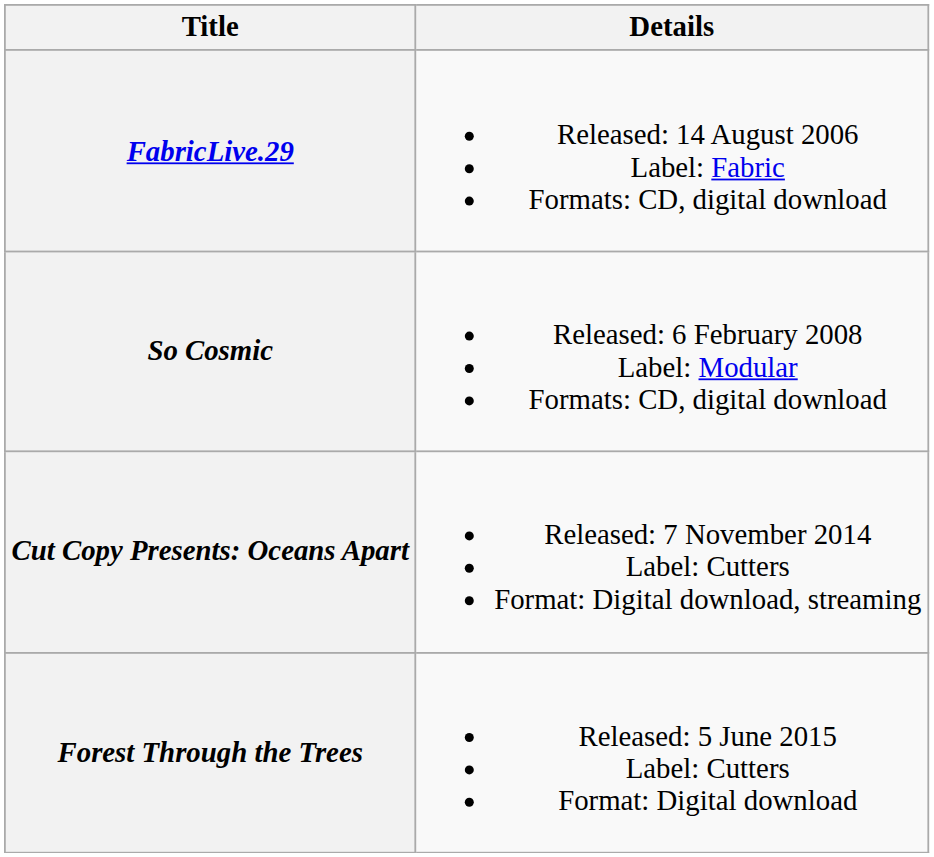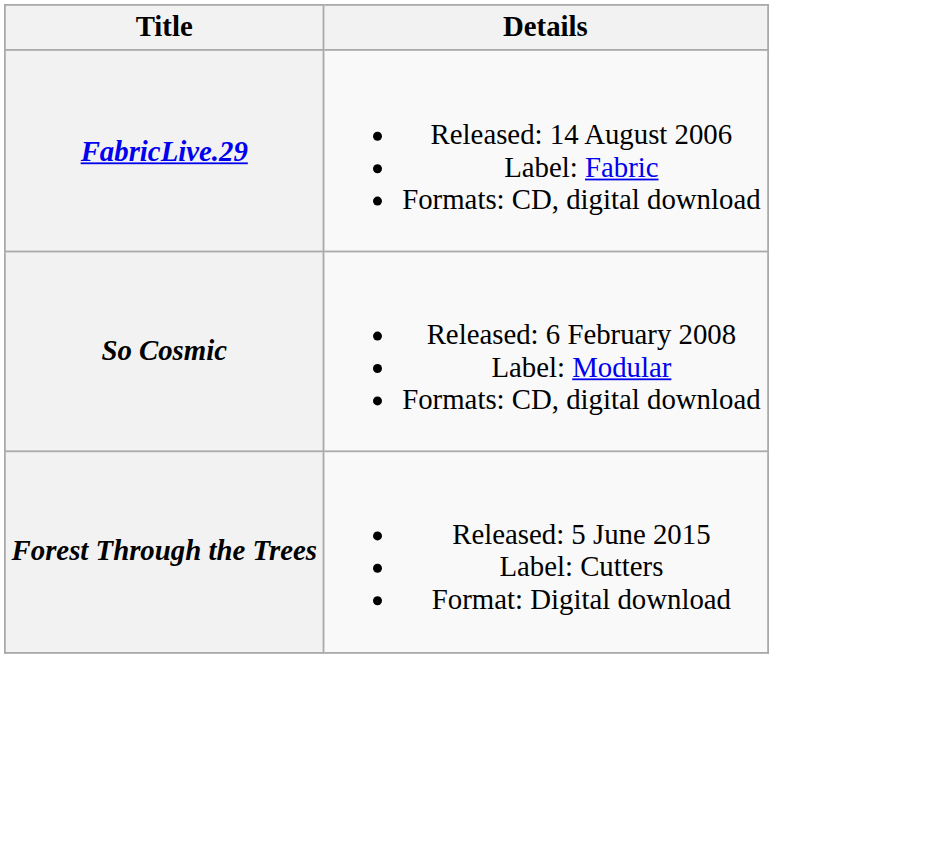 <table class="wikitable plainrowheaders" style="text-align:center">
 <tr>
 <th>Title</th>
 <th>Details</th>
 </tr>
 <tr>
 <th scope="row"><em><a href='#'>FabricLive.29</a></em></th>
 <td><br><ul><li>Released: 14 August 2006</li><li>Label: <a href='#'>Fabric</a></li><li>Formats: CD, digital download</li></ul></td>
 </tr>
 <tr>
 <th scope="row"><em>So Cosmic</em></th>
 <td><br><ul><li>Released: 6 February 2008</li><li>Label: <a href='#'>Modular</a></li><li>Formats: CD, digital download</li></ul></td>
 </tr>
 <tr>
-<th scope="row"><em>Cut Copy Presents: Oceans Apart</em></th>
-<td><br><ul><li>Released: 7 November 2014</li><li>Label: Cutters</li><li>Format: Digital download, streaming</li></ul></td>
-</tr>
-<tr>
 <th scope="row"><em>Forest Through the Trees</em></th>
 <td><br><ul><li>Released: 5 June 2015</li><li>Label: Cutters</li><li>Format: Digital download</li></ul></td>
 </tr>
 </table>
